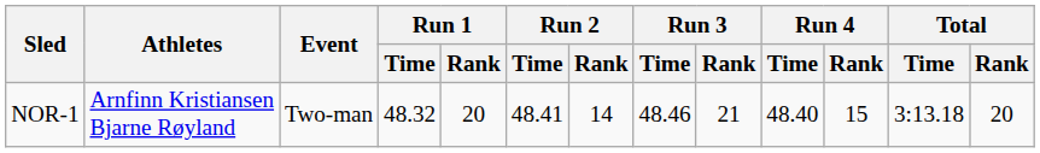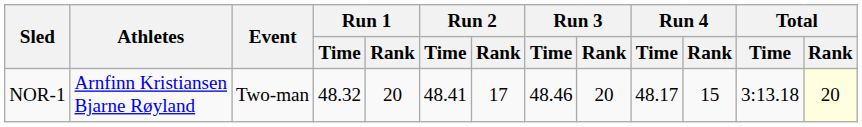 <table class="wikitable" border="1" style="font-size:90%">
 <tr>
 <th rowspan="2">Sled</th>
 <th rowspan="2">Athletes</th>
 <th rowspan="2">Event</th>
 <th colspan="2">Run 1</th>
 <th colspan="2">Run 2</th>
 <th colspan="2">Run 3</th>
 <th colspan="2">Run 4</th>
 <th colspan="2">Total</th>
 </tr>
 <tr>
 <th>Time</th>
 <th>Rank</th>
 <th>Time</th>
 <th>Rank</th>
 <th>Time</th>
 <th>Rank</th>
 <th>Time</th>
 <th>Rank</th>
 <th>Time</th>
 <th>Rank</th>
 </tr>
 <tr>
 <td align="center">NOR-1</td>
 <td><a href='#'>Arnfinn Kristiansen</a><br><a href='#'>Bjarne Røyland</a></td>
 <td>Two-man</td>
 <td align="center">48.32</td>
 <td align="center">20</td>
 <td align="center">48.41</td>
-<td align="center">14</td>
+<td align="center">17</td>
 <td align="center">48.46</td>
-<td align="center">21</td>
-<td align="center">48.40</td>
+<td align="center">20</td>
+<td align="center">48.17</td>
 <td align="center">15</td>
 <td align="center">3:13.18</td>
-<td align="center">20</td>
+<td align="center" style="background: lightyellow;">20</td>
 </tr>
 </table>
